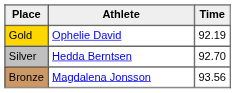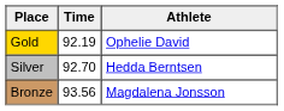 <table border=1 cellpadding=5 cellspacing=0>
 <tr>
 <th style="background:#efefef;" width="20">Place</th>
+<th style="background:#efefef;" width="20">Time</th>
 <th style="background:#efefef;" width="200">Athlete</th>
-<th style="background:#efefef;" width="20">Time</th>
 </tr>
 <tr align=left>
 <td style="background:gold;">Gold</td>
+<td>92.19</td>
 <td><a href='#'>Ophelie David</a></td>
-<td>92.19</td>
 </tr>
 <tr align=left>
 <td style="background:silver;">Silver</td>
+<td>92.70</td>
 <td><a href='#'>Hedda Berntsen</a></td>
-<td>92.70</td>
 </tr>
 <tr align=left>
 <td style="background:#CC9966;">Bronze</td>
+<td>93.56</td>
 <td><a href='#'>Magdalena Jonsson</a></td>
-<td>93.56</td>
 </tr>
 </table>
